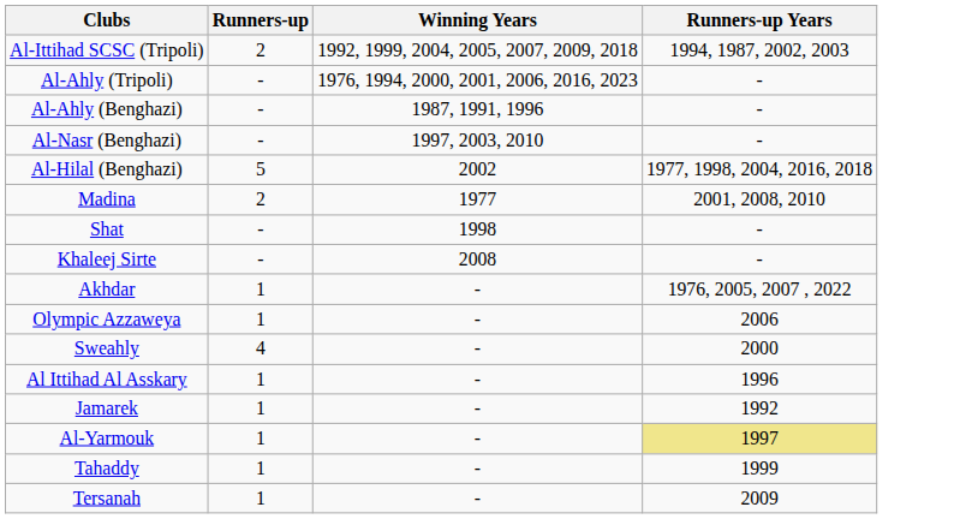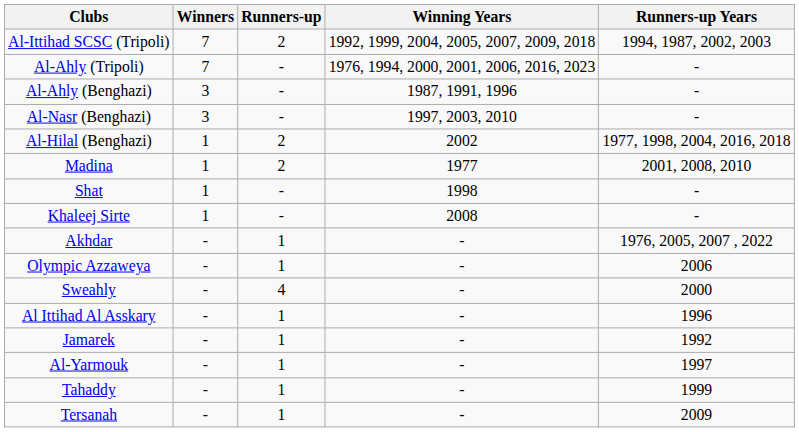 <table class="wikitable" style="text-align:center;">
 <tr>
 <th>Clubs</th>
+<th>Winners</th>
 <th>Runners-up</th>
 <th>Winning Years</th>
 <th>Runners-up Years</th>
 </tr>
 <tr>
 <td><a href='#'>Al-Ittihad SCSC</a> (Tripoli)</td>
+<td>7</td>
 <td>2</td>
 <td>1992, 1999, 2004, 2005, 2007, 2009, 2018</td>
 <td>1994, 1987, 2002, 2003</td>
 </tr>
 <tr>
 <td><a href='#'>Al-Ahly</a> (Tripoli)</td>
+<td>7</td>
 <td>-</td>
 <td>1976, 1994, 2000, 2001, 2006, 2016, 2023</td>
 <td>-</td>
 </tr>
 <tr>
 <td><a href='#'>Al-Ahly</a> (Benghazi)</td>
+<td>3</td>
 <td>-</td>
 <td>1987, 1991, 1996</td>
 <td>-</td>
 </tr>
 <tr>
 <td><a href='#'>Al-Nasr</a> (Benghazi)</td>
+<td>3</td>
 <td>-</td>
 <td>1997, 2003, 2010</td>
 <td>-</td>
 </tr>
 <tr>
 <td><a href='#'>Al-Hilal</a> (Benghazi)</td>
-<td>5</td>
+<td>1</td>
+<td>2</td>
 <td>2002</td>
 <td>1977, 1998, 2004, 2016, 2018</td>
 </tr>
 <tr>
 <td><a href='#'>Madina</a></td>
+<td>1</td>
 <td>2</td>
 <td>1977</td>
 <td>2001, 2008, 2010</td>
 </tr>
 <tr>
 <td><a href='#'>Shat</a></td>
+<td>1</td>
 <td>-</td>
 <td>1998</td>
 <td>-</td>
 </tr>
 <tr>
 <td><a href='#'>Khaleej Sirte</a></td>
+<td>1</td>
 <td>-</td>
 <td>2008</td>
 <td>-</td>
 </tr>
 <tr>
 <td><a href='#'>Akhdar</a></td>
+<td>-</td>
 <td>1</td>
 <td>-</td>
 <td>1976, 2005, 2007 , 2022</td>
 </tr>
 <tr>
 <td><a href='#'>Olympic Azzaweya</a></td>
+<td>-</td>
 <td>1</td>
 <td>-</td>
 <td>2006</td>
 </tr>
 <tr>
 <td><a href='#'>Sweahly</a></td>
+<td>-</td>
 <td>4</td>
 <td>-</td>
 <td>2000</td>
 </tr>
 <tr>
 <td><a href='#'>Al Ittihad Al Asskary</a></td>
+<td>-</td>
 <td>1</td>
 <td>-</td>
 <td>1996</td>
 </tr>
 <tr>
 <td><a href='#'>Jamarek</a></td>
+<td>-</td>
 <td>1</td>
 <td>-</td>
 <td>1992</td>
 </tr>
 <tr>
 <td><a href='#'>Al-Yarmouk</a></td>
+<td>-</td>
 <td>1</td>
 <td>-</td>
-<td style="background: khaki;">1997</td>
+<td>1997</td>
 </tr>
 <tr>
 <td><a href='#'>Tahaddy</a></td>
+<td>-</td>
 <td>1</td>
 <td>-</td>
 <td>1999</td>
 </tr>
 <tr>
 <td><a href='#'>Tersanah</a></td>
+<td>-</td>
 <td>1</td>
 <td>-</td>
 <td>2009</td>
 </tr>
 </table>
